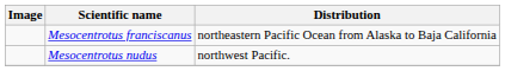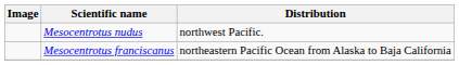 <table class="wikitable">
 <tr>
 <th>Image</th>
 <th>Scientific name</th>
 <th>Distribution</th>
 </tr>
 <tr>
 <td></td>
+<td><em><a href='#'>Mesocentrotus nudus</a></em> </td>
+<td>northwest Pacific.</td>
+</tr>
+<tr>
+<td></td>
 <td><em><a href='#'>Mesocentrotus franciscanus</a></em> </td>
 <td>northeastern Pacific Ocean from Alaska to Baja California</td>
 </tr>
 <tr>
-<td></td>
-<td><em><a href='#'>Mesocentrotus nudus</a></em> </td>
-<td>northwest Pacific.</td>
-</tr>
-<tr>
 </tr>
 </table>
